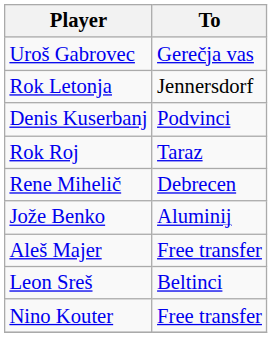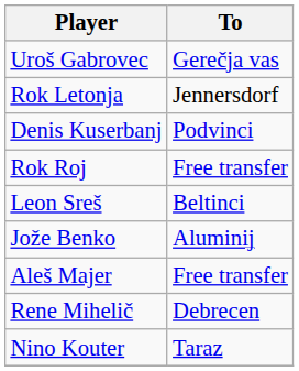 <table class="wikitable">
 <tr>
 <th>Player</th>
 <th>To</th>
 </tr>
 <tr>
 <td><a href='#'>Uroš Gabrovec</a></td>
 <td><a href='#'>Gerečja vas</a></td>
 </tr>
 <tr>
 <td><a href='#'>Rok Letonja</a></td>
 <td>Jennersdorf</td>
 </tr>
 <tr>
 <td><a href='#'>Denis Kuserbanj</a></td>
 <td><a href='#'>Podvinci</a></td>
 </tr>
 <tr>
 <td><a href='#'>Rok Roj</a></td>
-<td><a href='#'>Taraz</a></td>
+<td><a href='#'>Free transfer</a></td>
 </tr>
 <tr>
-<td><a href='#'>Rene Mihelič</a></td>
-<td><a href='#'>Debrecen</a></td>
+<td><a href='#'>Leon Sreš</a></td>
+<td><a href='#'>Beltinci</a></td>
 </tr>
 <tr>
 <td><a href='#'>Jože Benko</a></td>
 <td><a href='#'>Aluminij</a></td>
 </tr>
 <tr>
 <td><a href='#'>Aleš Majer</a></td>
 <td><a href='#'>Free transfer</a></td>
 </tr>
 <tr>
-<td><a href='#'>Leon Sreš</a></td>
-<td><a href='#'>Beltinci</a></td>
+<td><a href='#'>Rene Mihelič</a></td>
+<td><a href='#'>Debrecen</a></td>
 </tr>
 <tr>
 <td><a href='#'>Nino Kouter</a></td>
-<td><a href='#'>Free transfer</a></td>
+<td><a href='#'>Taraz</a></td>
 </tr>
 <tr>
 </tr>
 </table>
